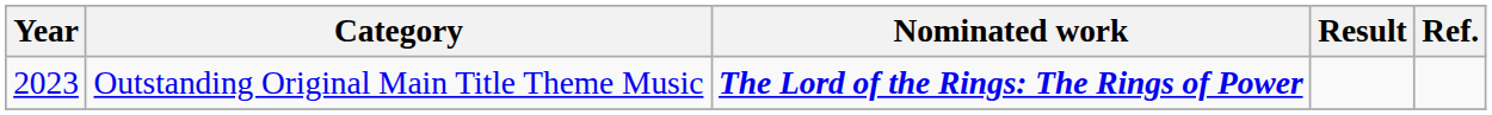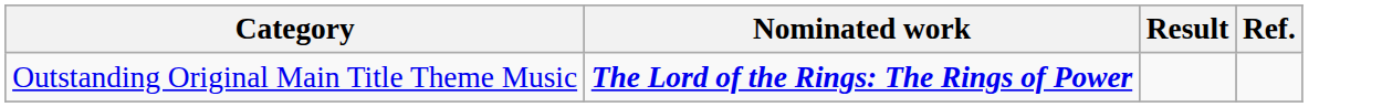 <table class="wikitable">
 <tr>
-<th>Year</th>
 <th>Category</th>
 <th>Nominated work</th>
 <th>Result</th>
 <th>Ref.</th>
 </tr>
 <tr>
-<td><a href='#'>2023</a></td>
 <td><a href='#'>Outstanding Original Main Title Theme Music</a></td>
 <td><strong><em><a href='#'>The Lord of the Rings: The Rings of Power</a></em></strong></td>
 <td></td>
 <td align="center"></td>
 </tr>
 </table>
